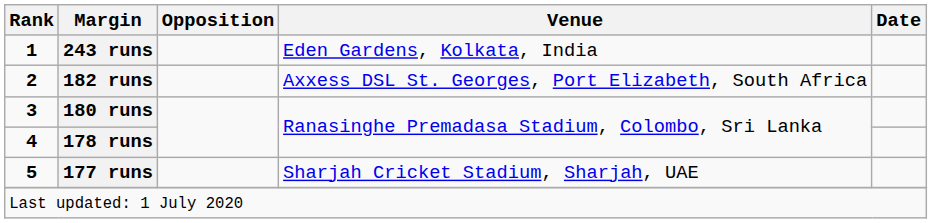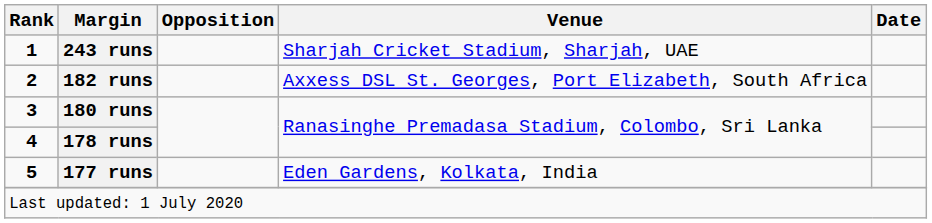 <table class="wikitable plainrowheaders sortable">
 <tr>
 <th scope=col>Rank</th>
 <th scope=col>Margin</th>
 <th scope=col>Opposition</th>
 <th scope=col>Venue</th>
 <th scope=col>Date</th>
 </tr>
 <tr>
 <td align=center><strong>1</strong></td>
 <th scope=row style="text-align:center;">243 runs</th>
 <td></td>
-<td><a href='#'>Eden Gardens</a>, <a href='#'>Kolkata</a>, India</td>
+<td><a href='#'>Sharjah Cricket Stadium</a>, <a href='#'>Sharjah</a>, UAE</td>
 <td></td>
 </tr>
 <tr>
 <td align=center><strong>2</strong></td>
 <th scope=row style="text-align:center;">182 runs</th>
 <td></td>
 <td><a href='#'>Axxess DSL St. Georges</a>, <a href='#'>Port Elizabeth</a>, South Africa</td>
 <td></td>
 </tr>
 <tr>
 <td align=center><strong>3</strong></td>
 <th scope=row style=text-align:center;>180 runs</th>
 <td rowspan=2></td>
 <td rowspan=2><a href='#'>Ranasinghe Premadasa Stadium</a>, <a href='#'>Colombo</a>, Sri Lanka</td>
 <td></td>
 </tr>
 <tr>
 <td align=center><strong>4</strong></td>
 <th scope=row style=text-align:center;>178 runs</th>
 <td></td>
 </tr>
 <tr>
 <td align=center><strong>5</strong></td>
 <th scope=row style=text-align:center;>177 runs</th>
 <td></td>
-<td><a href='#'>Sharjah Cricket Stadium</a>, <a href='#'>Sharjah</a>, UAE</td>
+<td><a href='#'>Eden Gardens</a>, <a href='#'>Kolkata</a>, India</td>
 <td></td>
 </tr>
 <tr>
 </tr>
 <tr class=sortbottom>
 <td colspan=5><small>Last updated: 1 July 2020</small></td>
 </tr>
 </table>
